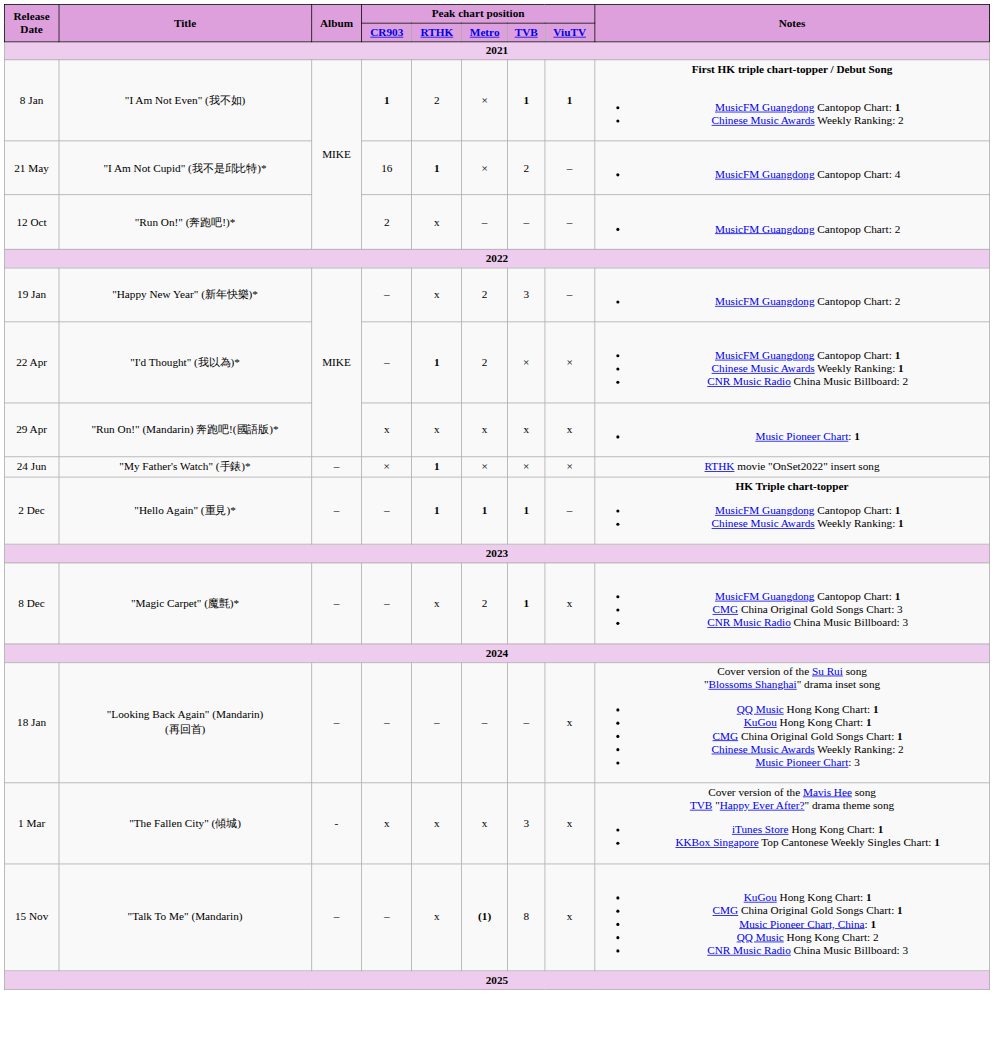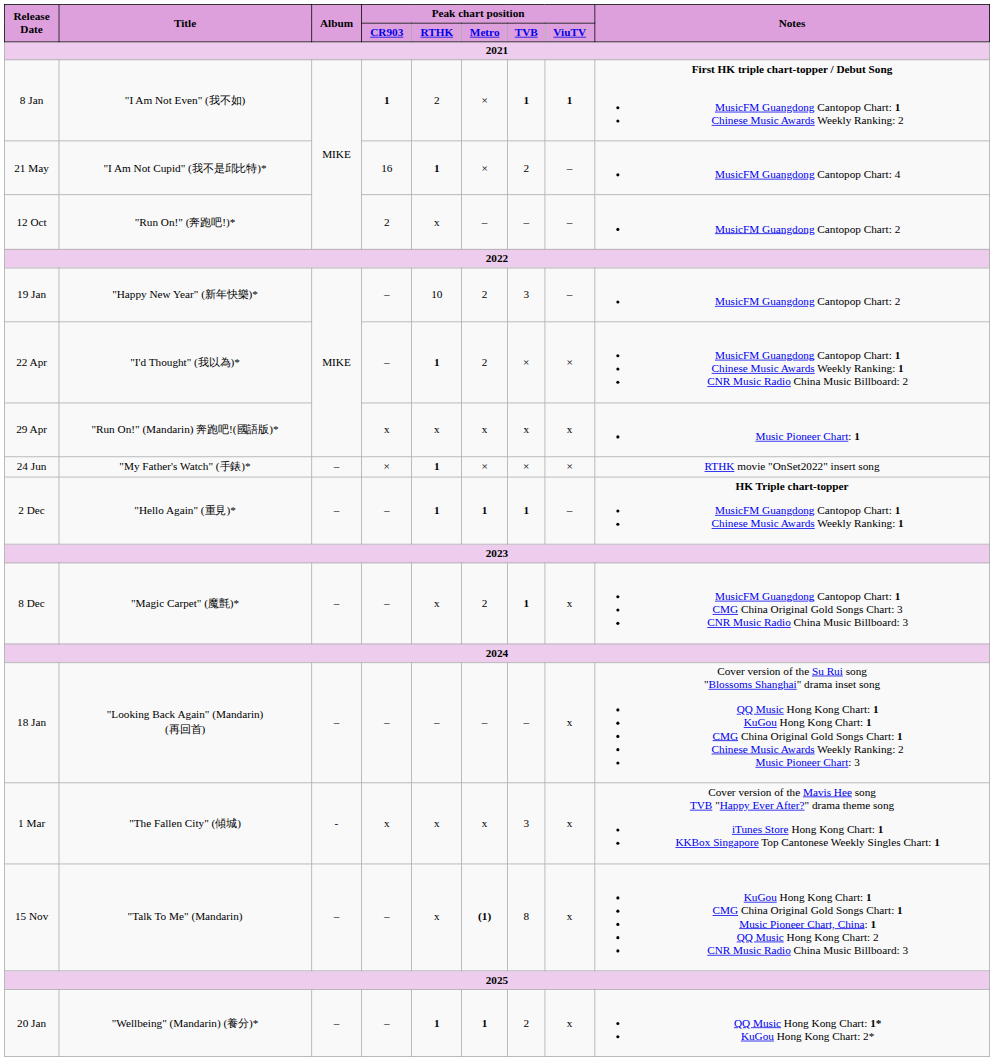 <table class="wikitable" style="text-align:center; font-size:90% ;width:100%">
 <tr>
 <th rowspan="2" style="background:#DDA0DD; border:1px solid black">Release<br>Date</th>
 <th rowspan="2" style="background:#DDA0DD; border:1px solid black">Title</th>
 <th rowspan="2" style="background:#DDA0DD; border:1px solid black">Album</th>
 <th colspan="5" style="background:#DDA0DD; border:1px solid black">Peak chart position</th>
 <th rowspan="2" style="background:#DDA0DD; border:1px solid black">Notes</th>
 </tr>
 <tr>
 <th style="background:#DDA0DD; border-bottom:1px solid black"><a href='#'>CR903</a><br></th>
 <th style="background:#DDA0DD; border-bottom:1px solid black"><a href='#'>RTHK</a><br></th>
 <th style="background:#DDA0DD; border-bottom:1px solid black"><a href='#'>Metro</a><br></th>
 <th style="background:#DDA0DD; border-bottom:1px solid black"><a href='#'>TVB</a><br></th>
 <th style="background:#DDA0DD; border-bottom:1px solid black"><a href='#'>ViuTV</a><br></th>
 </tr>
 <tr>
 <th colspan="9" style="background:#EDCCED"><strong>2021</strong></th>
 </tr>
 <tr>
 <td>8 Jan</td>
 <td>"I Am Not Even" (我不如)</td>
 <td rowspan="3">MIKE<br></td>
 <td><strong>1</strong></td>
 <td>2</td>
 <td>×</td>
 <td><strong>1</strong></td>
 <td><strong>1</strong></td>
 <td><div><strong>First HK triple chart-topper / Debut Song</strong></div><br><ul><li><a href='#'>MusicFM Guangdong</a> Cantopop Chart: <strong>1</strong></li><li><a href='#'>Chinese Music Awards</a> Weekly Ranking: 2 </li></ul></td>
 </tr>
 <tr>
 <td>21 May</td>
 <td>"I Am Not Cupid" (我不是邱比特)*</td>
 <td>16</td>
 <td><strong>1</strong></td>
 <td>×</td>
 <td>2</td>
 <td>–</td>
 <td><br><ul><li><a href='#'>MusicFM Guangdong</a> Cantopop Chart: 4</li></ul></td>
 </tr>
 <tr>
 <td>12 Oct</td>
 <td>"Run On!" (奔跑吧!)*</td>
 <td>2</td>
 <td>x</td>
 <td>–</td>
 <td>–</td>
 <td>–</td>
 <td><br><ul><li><a href='#'>MusicFM Guangdong</a> Cantopop Chart: 2</li></ul></td>
 </tr>
 <tr>
 <th colspan="9" style="background:#EDCCED"><strong>2022</strong></th>
 </tr>
 <tr>
 <td>19 Jan</td>
 <td>"Happy New Year" (新年快樂)*</td>
 <td rowspan="3">MIKE</td>
 <td>–</td>
-<td>x</td>
+<td>10</td>
 <td>2</td>
 <td>3</td>
 <td>–</td>
 <td><br><ul><li><a href='#'>MusicFM Guangdong</a> Cantopop Chart: 2</li></ul></td>
 </tr>
 <tr>
 <td>22 Apr</td>
 <td>"I'd Thought" (我以為)*</td>
 <td>–</td>
 <td><strong>1</strong></td>
 <td>2</td>
 <td>×</td>
 <td>×</td>
 <td><br><ul><li><a href='#'>MusicFM Guangdong</a> Cantopop Chart: <strong>1</strong></li><li><a href='#'>Chinese Music Awards</a> Weekly Ranking: <strong>1</strong></li><li><a href='#'>CNR Music Radio</a> China Music Billboard: 2</li></ul></td>
 </tr>
 <tr>
 <td>29 Apr</td>
 <td>"Run On!" (Mandarin) 奔跑吧!(國語版)*</td>
 <td>x</td>
 <td>x</td>
 <td>x</td>
 <td>x</td>
 <td>x</td>
 <td><br><ul><li><a href='#'>Music Pioneer Chart</a>: <strong>1</strong></li></ul></td>
 </tr>
 <tr>
 <td>24 Jun</td>
 <td>"My Father's Watch" (手錶)*</td>
 <td>–</td>
 <td>×</td>
 <td><strong>1</strong></td>
 <td>×</td>
 <td>×</td>
 <td>×</td>
 <td><div><a href='#'>RTHK</a> movie "OnSet2022" insert song</div></td>
 </tr>
 <tr>
 <td>2 Dec</td>
 <td>"Hello Again" (重見)*</td>
 <td>–</td>
 <td>–</td>
 <td><strong>1</strong></td>
 <td><strong>1</strong></td>
 <td><strong>1</strong></td>
 <td>–</td>
 <td><div><strong>HK Triple chart-topper</strong><br><ul><li><a href='#'>MusicFM Guangdong</a> Cantopop Chart: <strong>1</strong></li><li><a href='#'>Chinese Music Awards</a> Weekly Ranking: <strong>1</strong></li></ul></div></td>
 </tr>
 <tr>
 <th colspan="9" style="background:#EDCCED"><strong>2023</strong></th>
 </tr>
 <tr>
 <td>8 Dec</td>
 <td>"Magic Carpet" (魔氈)*</td>
 <td>–</td>
 <td>–</td>
 <td>x</td>
 <td>2</td>
 <td><strong>1</strong></td>
 <td>x</td>
 <td><div><br><ul><li><a href='#'>MusicFM Guangdong</a> Cantopop Chart: <strong>1</strong></li><li><a href='#'>CMG</a> China Original Gold Songs Chart: 3</li><li><a href='#'>CNR Music Radio</a> China Music Billboard: 3</div></li></ul></td>
 </tr>
 <tr>
 <th colspan="9" style="background:#EDCCED"><strong>2024</strong></th>
 </tr>
 <tr>
 <td>18 Jan</td>
 <td>"Looking Back Again" (Mandarin)<br>(再回首)</td>
 <td>–</td>
 <td>–</td>
 <td>–</td>
 <td>–</td>
 <td>–</td>
 <td>x</td>
 <td><div>Cover version of the <a href='#'>Su Rui</a> song<br>"<a href='#'>Blossoms Shanghai</a>" drama inset song<br><ul><li><a href='#'>QQ Music</a> Hong Kong Chart: <strong>1</strong></li><li><a href='#'>KuGou</a> Hong Kong Chart: <strong>1</strong></li><li><a href='#'>CMG</a> China Original Gold Songs Chart: <strong>1</strong></li><li><a href='#'>Chinese Music Awards</a> Weekly Ranking: 2</li><li><a href='#'>Music Pioneer Chart</a>: 3</div></li></ul></td>
 </tr>
 <tr>
 <td>1 Mar</td>
 <td>"The Fallen City" (傾城)</td>
 <td>-</td>
 <td>x</td>
 <td>x</td>
 <td>x</td>
 <td>3</td>
 <td>x</td>
 <td><div>Cover version of the <a href='#'>Mavis Hee</a> song<br><a href='#'>TVB</a> "<a href='#'>Happy Ever After?</a>" drama theme song<br><ul><li><a href='#'>iTunes Store</a> Hong Kong Chart: <strong>1</strong> </li><li><a href='#'>KKBox Singapore</a> Top Cantonese Weekly Singles Chart: <strong>1</strong></div></li></ul></td>
 </tr>
 <tr>
 <td>15 Nov</td>
 <td>"Talk To Me" (Mandarin)</td>
 <td>–</td>
 <td>–</td>
 <td>x</td>
 <td><strong>(1)</strong></td>
 <td>8</td>
 <td>x</td>
 <td><br><ul><li><a href='#'>KuGou</a> Hong Kong Chart: <strong>1</strong></li><li><a href='#'>CMG</a> China Original Gold Songs Chart: <strong>1</strong></li><li><a href='#'>Music Pioneer Chart, China</a>: <strong>1</strong></li><li><a href='#'>QQ Music</a> Hong Kong Chart: 2</li><li><a href='#'>CNR Music Radio</a> China Music Billboard: 3</li></ul></td>
 </tr>
 <tr>
 <th colspan="9" style="background:#EDCCED"><strong>2025</strong></th>
 </tr>
+<tr>
+<td>20 Jan</td>
+<td>"Wellbeing" (Mandarin) (養分)*</td>
+<td>–</td>
+<td>–</td>
+<td><strong>1</strong></td>
+<td><strong>1</strong></td>
+<td>2</td>
+<td>x</td>
+<td><br><ul><li><a href='#'>QQ Music</a> Hong Kong Chart: <strong>1*</strong></li><li><a href='#'>KuGou</a> Hong Kong Chart: 2*</li></ul></td>
+</tr>
 </table>
